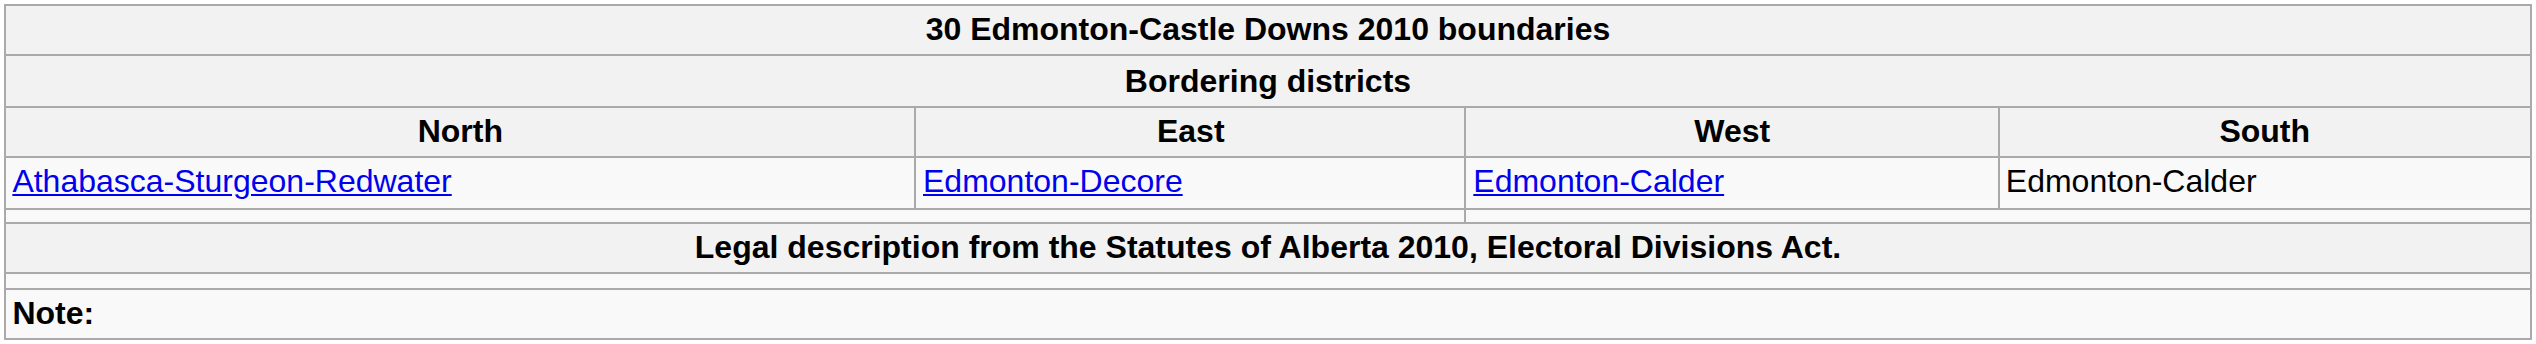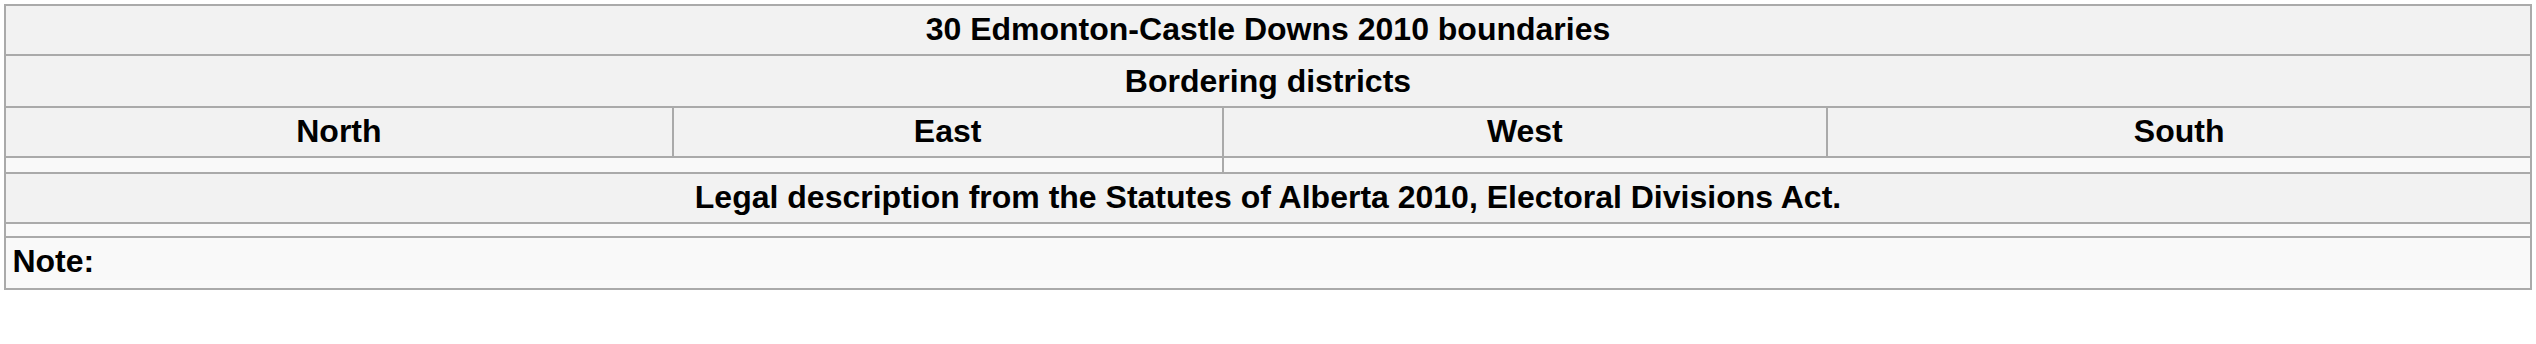 <table class="wikitable collapsible collapsed" style="width:100%;">
 <tr>
 <th colspan=4>30 Edmonton-Castle Downs 2010 boundaries</th>
 </tr>
 <tr>
 <th colspan=4>Bordering districts</th>
 </tr>
 <tr>
 <th>North</th>
 <th>East</th>
 <th>West</th>
 <th>South</th>
-</tr>
-<tr>
-<td><a href='#'>Athabasca-Sturgeon-Redwater</a></td>
-<td><a href='#'>Edmonton-Decore</a></td>
-<td><a href='#'>Edmonton-Calder</a></td>
-<td>Edmonton-Calder</td>
 </tr>
 <tr>
 <td colspan=2 align=center></td>
 <td colspan=2 align=center></td>
 </tr>
 <tr>
 <th colspan=4>Legal description from the Statutes of Alberta 2010, Electoral Divisions Act.</th>
 </tr>
 <tr>
 <td colspan=4></td>
 </tr>
 <tr>
 <td colspan=4><strong>Note:</strong></td>
 </tr>
 </table>
